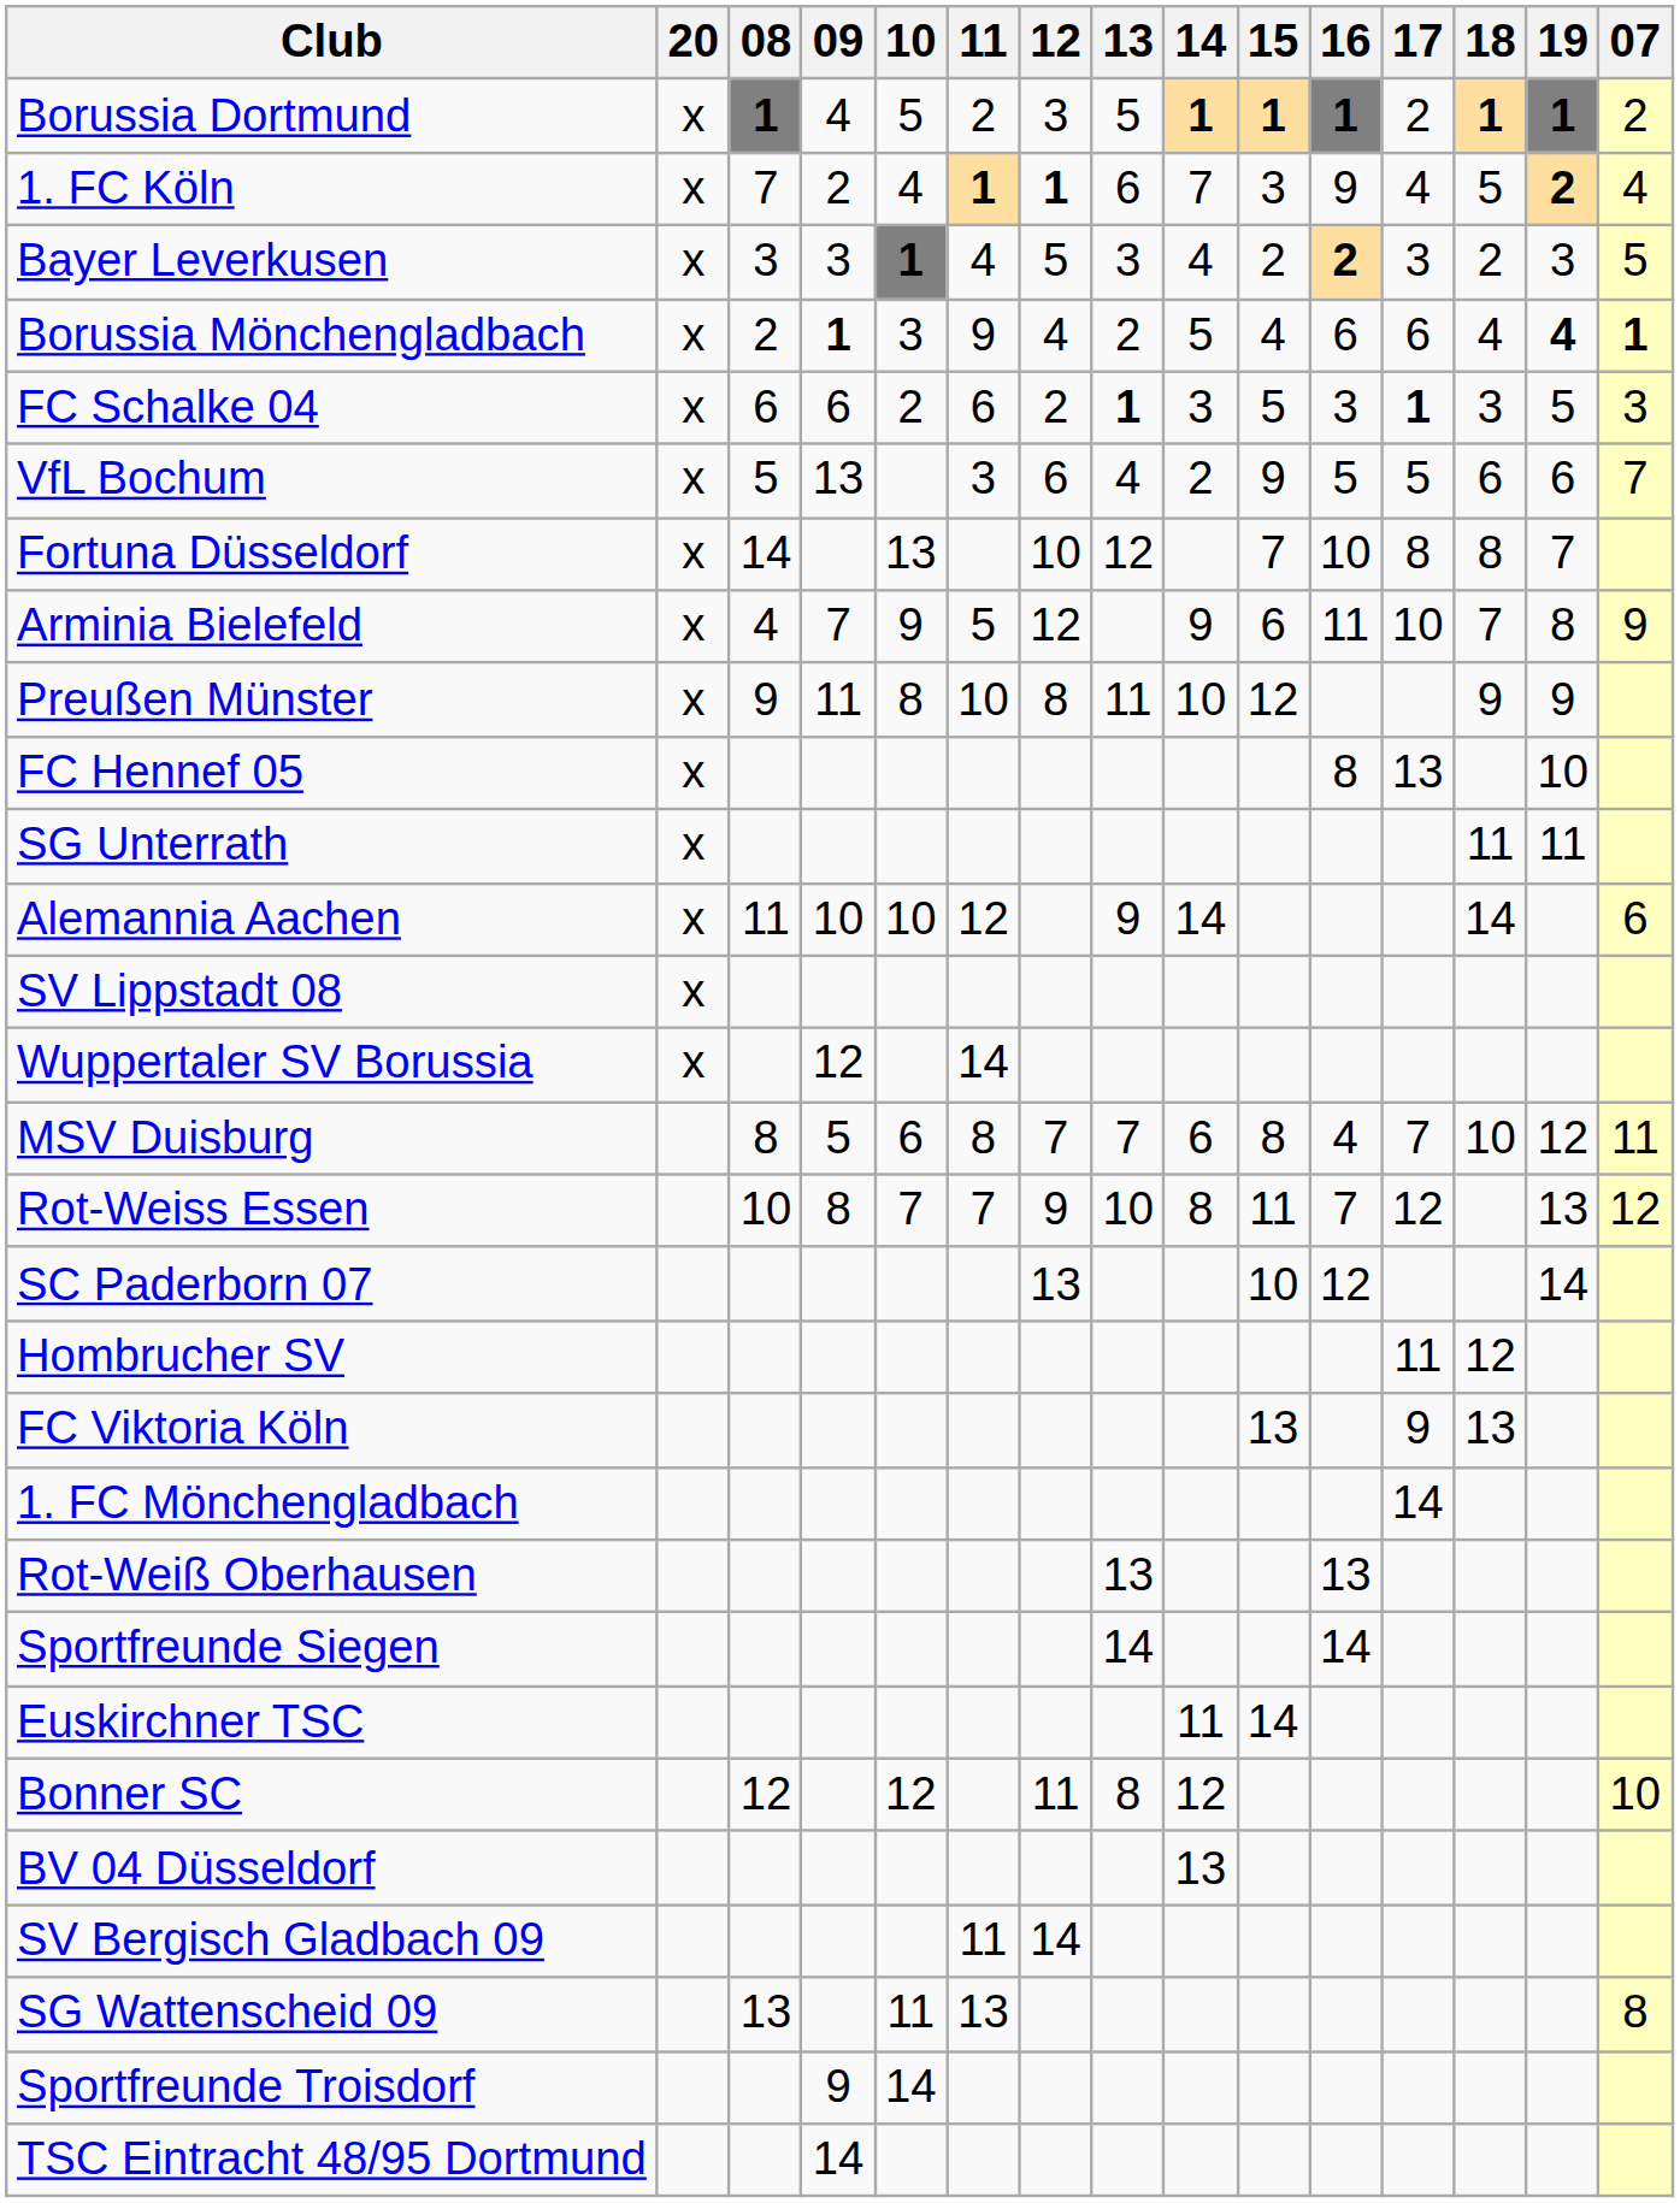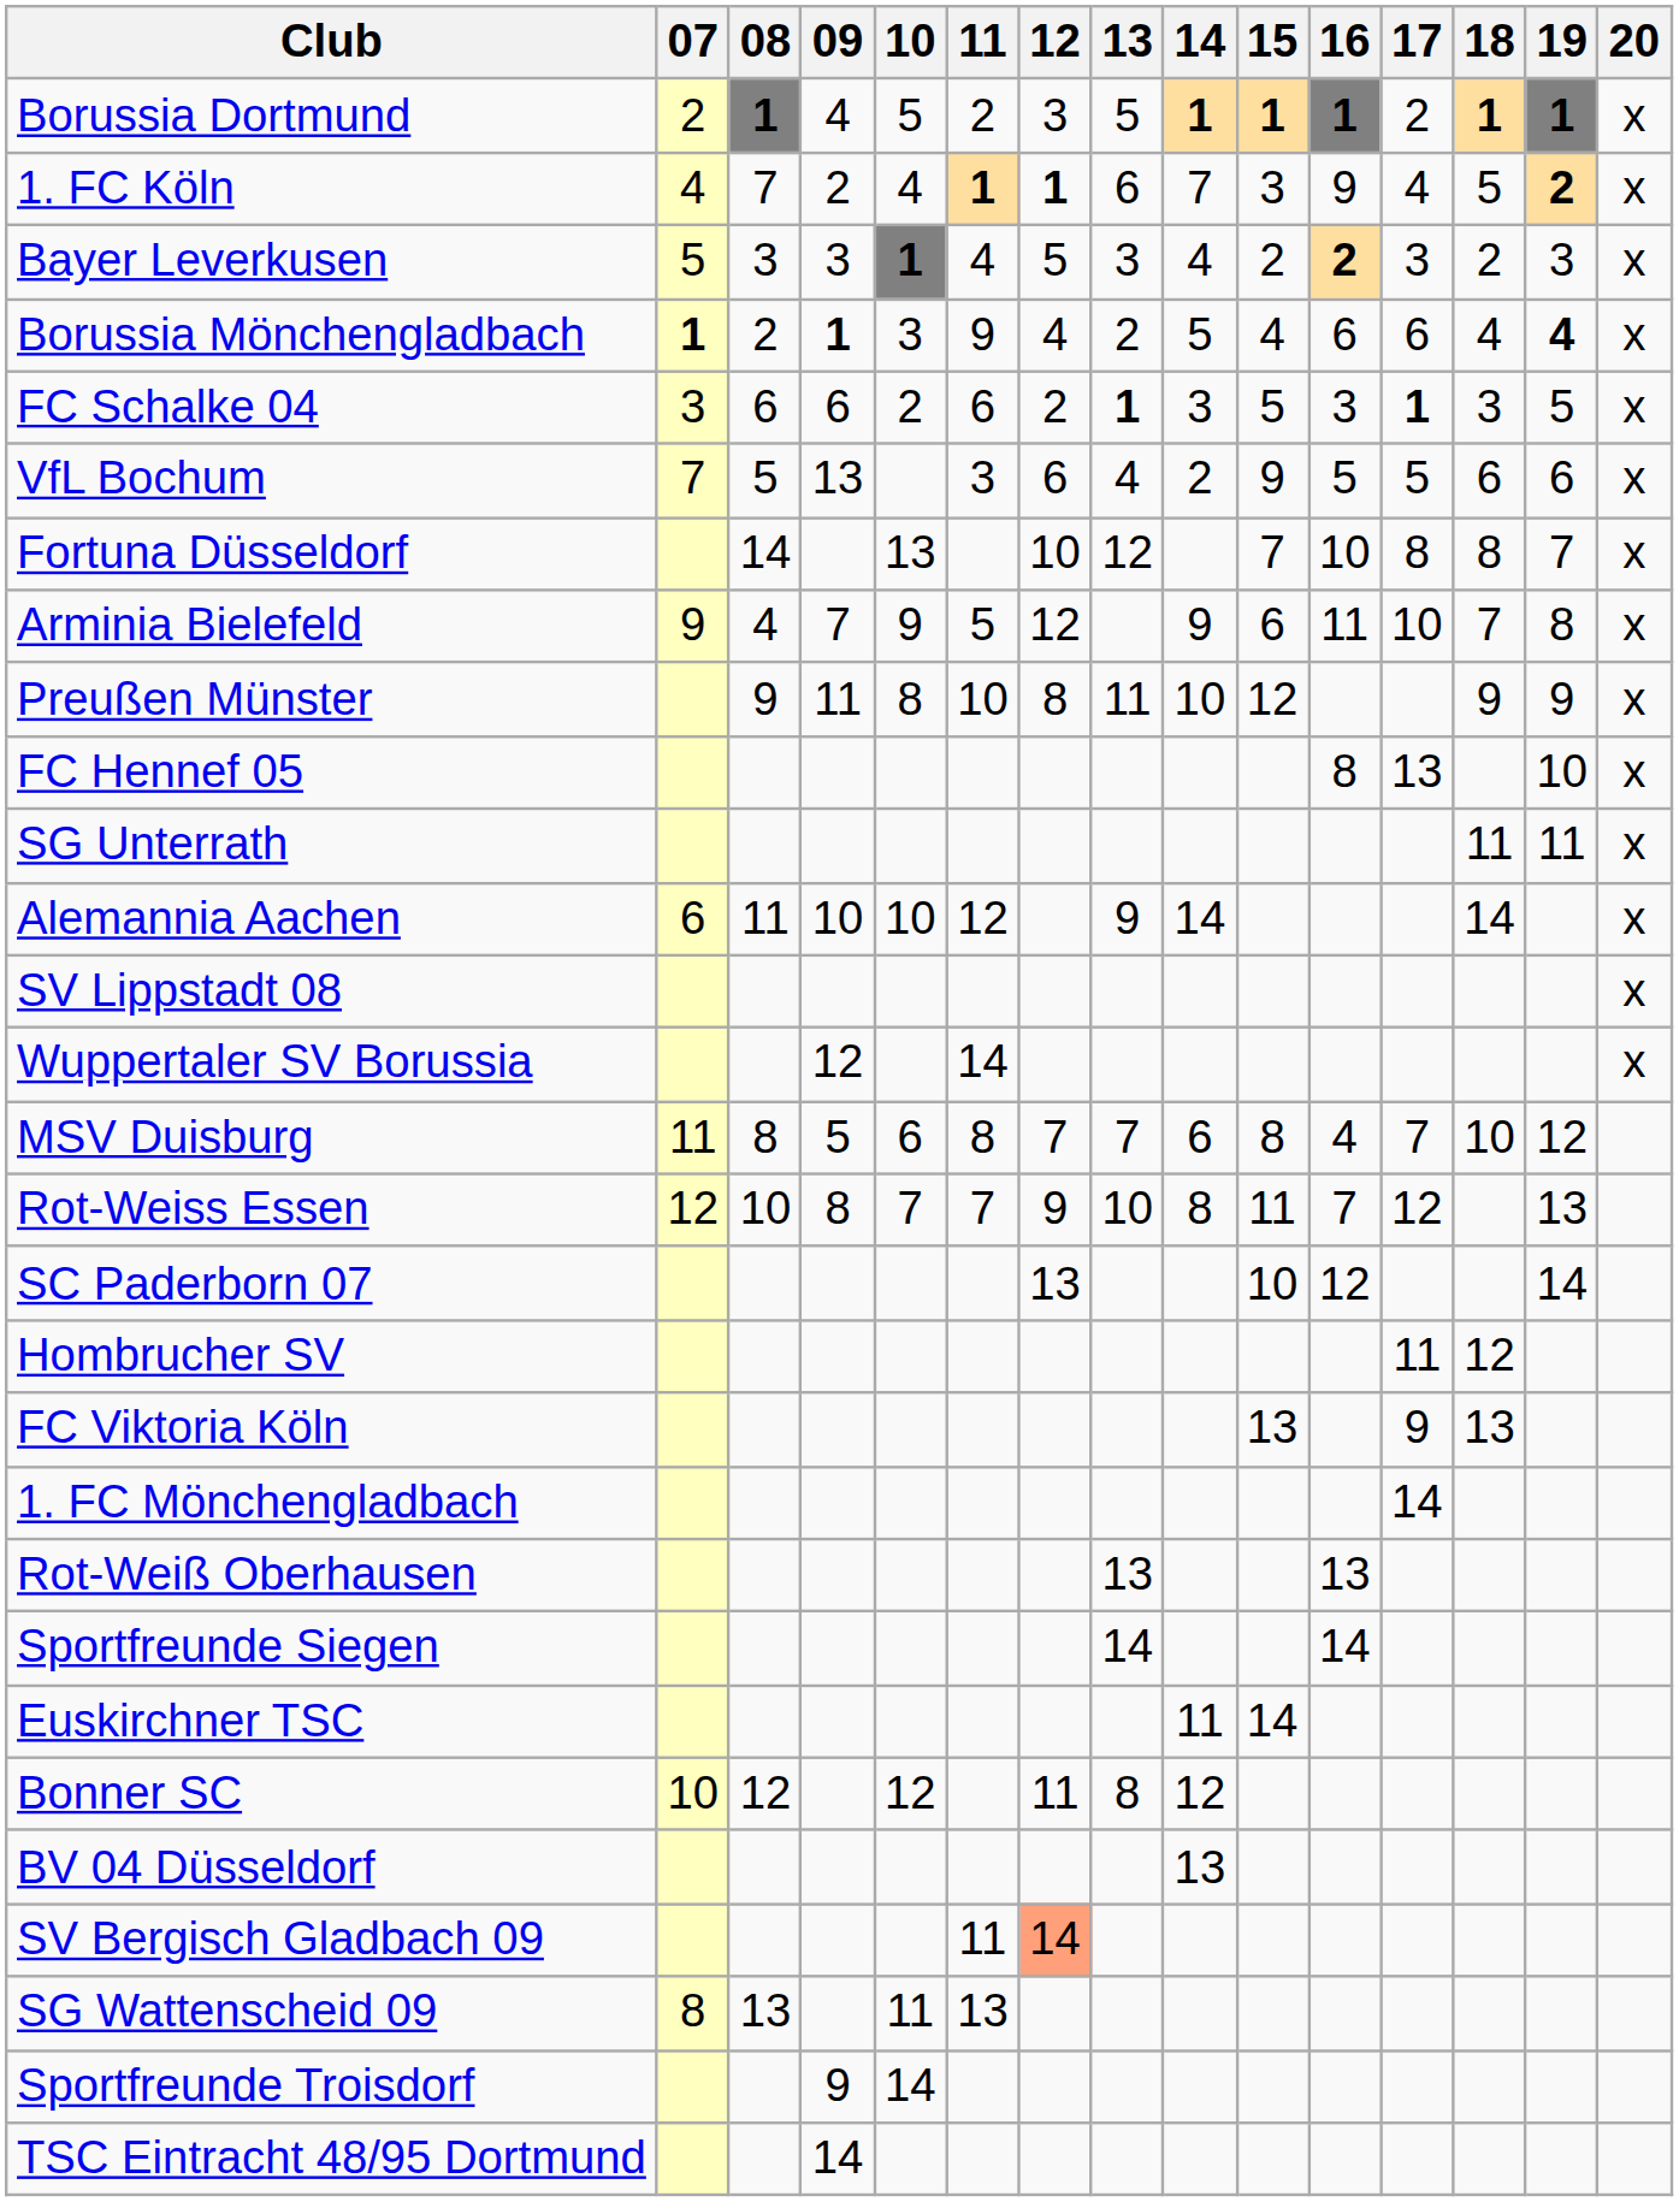 <table class="wikitable sortable">
 <tr>
 <th>Club</th>
-<th class="unsortable">20</th>
+<th class="unsortable">07</th>
 <th class="unsortable">08</th>
 <th class="unsortable">09</th>
 <th class="unsortable">10</th>
 <th class="unsortable">11</th>
 <th class="unsortable">12</th>
 <th class="unsortable">13</th>
 <th class="unsortable">14</th>
 <th class="unsortable">15</th>
 <th class="unsortable">16</th>
 <th class="unsortable">17</th>
 <th class="unsortable">18</th>
 <th class="unsortable">19</th>
-<th class="unsortable">07</th>
+<th class="unsortable">20</th>
 </tr>
 <tr align="center">
 <td align="left"><a href='#'>Borussia Dortmund</a></td>
-<td>x</td>
+<td style="background:#ffffbf">2</td>
 <td style="background:#808080"><strong>1</strong></td>
 <td>4</td>
 <td>5</td>
 <td>2</td>
 <td>3</td>
 <td>5</td>
 <td style="background:#ffdf9f"><strong>1</strong></td>
 <td style="background:#ffdf9f"><strong>1</strong></td>
 <td style="background:#808080"><strong>1</strong></td>
 <td>2</td>
 <td style="background:#ffdf9f"><strong>1</strong></td>
 <td style="background:#808080"><strong>1</strong></td>
-<td style="background:#ffffbf">2</td>
+<td>x</td>
 </tr>
 <tr align="center">
 <td align="left"><a href='#'>1. FC Köln</a></td>
-<td>x</td>
+<td style="background:#ffffbf">4</td>
 <td>7</td>
 <td>2</td>
 <td>4</td>
 <td style="background:#ffdf9f"><strong>1</strong></td>
 <td><strong>1</strong></td>
 <td>6</td>
 <td>7</td>
 <td>3</td>
 <td>9</td>
 <td>4</td>
 <td>5</td>
 <td style="background:#ffdf9f"><strong>2</strong></td>
-<td style="background:#ffffbf">4</td>
+<td>x</td>
 </tr>
 <tr align="center">
 <td align="left"><a href='#'>Bayer Leverkusen</a></td>
-<td>x</td>
+<td style="background:#ffffbf">5</td>
 <td>3</td>
 <td>3</td>
 <td style="background:#808080"><strong>1</strong></td>
 <td>4</td>
 <td>5</td>
 <td>3</td>
 <td>4</td>
 <td>2</td>
 <td style="background:#ffdf9f"><strong>2</strong></td>
 <td>3</td>
 <td>2</td>
 <td>3</td>
-<td style="background:#ffffbf">5</td>
+<td>x</td>
 </tr>
 <tr align="center">
 <td align="left"><a href='#'>Borussia Mönchengladbach</a></td>
-<td>x</td>
+<td style="background:#ffffbf"><strong>1</strong></td>
 <td>2</td>
 <td><strong>1</strong></td>
 <td>3</td>
 <td>9</td>
 <td>4</td>
 <td>2</td>
 <td>5</td>
 <td>4</td>
 <td>6</td>
 <td>6</td>
 <td>4</td>
 <td><strong>4</strong></td>
-<td style="background:#ffffbf"><strong>1</strong></td>
+<td>x</td>
 </tr>
 <tr align="center">
 <td align="left"><a href='#'>FC Schalke 04</a></td>
-<td>x</td>
+<td style="background:#ffffbf">3</td>
 <td>6</td>
 <td>6</td>
 <td>2</td>
 <td>6</td>
 <td>2</td>
 <td><strong>1</strong></td>
 <td>3</td>
 <td>5</td>
 <td>3</td>
 <td><strong>1</strong></td>
 <td>3</td>
 <td>5</td>
-<td style="background:#ffffbf">3</td>
+<td>x</td>
 </tr>
 <tr align="center">
 <td align="left"><a href='#'>VfL Bochum</a></td>
-<td>x</td>
+<td style="background:#ffffbf">7</td>
 <td>5</td>
 <td>13</td>
 <td></td>
 <td>3</td>
 <td>6</td>
 <td>4</td>
 <td>2</td>
 <td>9</td>
 <td>5</td>
 <td>5</td>
 <td>6</td>
 <td>6</td>
-<td style="background:#ffffbf">7</td>
+<td>x</td>
 </tr>
 <tr align="center">
 <td align="left"><a href='#'>Fortuna Düsseldorf</a></td>
-<td>x</td>
+<td style="background:#ffffbf"></td>
 <td>14</td>
 <td></td>
 <td>13</td>
 <td></td>
 <td>10</td>
 <td>12</td>
 <td></td>
 <td>7</td>
 <td>10</td>
 <td>8</td>
 <td>8</td>
 <td>7</td>
-<td style="background:#ffffbf"></td>
+<td>x</td>
 </tr>
 <tr align="center">
 <td align="left"><a href='#'>Arminia Bielefeld</a></td>
-<td>x</td>
+<td style="background:#ffffbf">9</td>
 <td>4</td>
 <td>7</td>
 <td>9</td>
 <td>5</td>
 <td>12</td>
 <td></td>
 <td>9</td>
 <td>6</td>
 <td>11</td>
 <td>10</td>
 <td>7</td>
 <td>8</td>
-<td style="background:#ffffbf">9</td>
+<td>x</td>
 </tr>
 <tr align="center">
 <td align="left"><a href='#'>Preußen Münster</a></td>
-<td>x</td>
+<td style="background:#ffffbf"></td>
 <td>9</td>
 <td>11</td>
 <td>8</td>
 <td>10</td>
 <td>8</td>
 <td>11</td>
 <td>10</td>
 <td>12</td>
 <td></td>
 <td></td>
 <td>9</td>
 <td>9</td>
-<td style="background:#ffffbf"></td>
+<td>x</td>
 </tr>
 <tr align="center">
 <td align="left"><a href='#'>FC Hennef 05</a></td>
-<td>x</td>
+<td style="background:#ffffbf"></td>
 <td></td>
 <td></td>
 <td></td>
 <td></td>
 <td></td>
 <td></td>
 <td></td>
 <td></td>
 <td>8</td>
 <td>13</td>
 <td></td>
 <td>10</td>
-<td style="background:#ffffbf"></td>
+<td>x</td>
 </tr>
 <tr align="center">
 <td align="left"><a href='#'>SG Unterrath</a></td>
-<td>x</td>
+<td style="background:#ffffbf"></td>
 <td></td>
 <td></td>
 <td></td>
 <td></td>
 <td></td>
 <td></td>
 <td></td>
 <td></td>
 <td></td>
 <td></td>
 <td>11</td>
 <td>11</td>
-<td style="background:#ffffbf"></td>
+<td>x</td>
 </tr>
 <tr align="center">
 <td align="left"><a href='#'>Alemannia Aachen</a></td>
-<td>x</td>
+<td style="background:#ffffbf">6</td>
 <td>11</td>
 <td>10</td>
 <td>10</td>
 <td>12</td>
 <td></td>
 <td>9</td>
 <td>14</td>
 <td></td>
 <td></td>
 <td></td>
 <td>14</td>
 <td></td>
-<td style="background:#ffffbf">6</td>
+<td>x</td>
 </tr>
 <tr align="center">
 <td align="left"><a href='#'>SV Lippstadt 08</a></td>
-<td>x</td>
+<td style="background:#ffffbf"></td>
 <td></td>
 <td></td>
 <td></td>
 <td></td>
 <td></td>
 <td></td>
 <td></td>
 <td></td>
 <td></td>
 <td></td>
 <td></td>
 <td></td>
-<td style="background:#ffffbf"></td>
+<td>x</td>
 </tr>
 <tr align="center">
 <td align="left"><a href='#'>Wuppertaler SV Borussia</a></td>
-<td>x</td>
+<td style="background:#ffffbf"></td>
 <td></td>
 <td>12</td>
 <td></td>
 <td>14</td>
 <td></td>
 <td></td>
 <td></td>
 <td></td>
 <td></td>
 <td></td>
 <td></td>
 <td></td>
-<td style="background:#ffffbf"></td>
+<td>x</td>
 </tr>
 <tr align="center">
 <td align="left"><a href='#'>MSV Duisburg</a></td>
-<td></td>
+<td style="background:#ffffbf">11</td>
 <td>8</td>
 <td>5</td>
 <td>6</td>
 <td>8</td>
 <td>7</td>
 <td>7</td>
 <td>6</td>
 <td>8</td>
 <td>4</td>
 <td>7</td>
 <td>10</td>
 <td>12</td>
-<td style="background:#ffffbf">11</td>
+<td></td>
 </tr>
 <tr align="center">
 <td align="left"><a href='#'>Rot-Weiss Essen</a></td>
-<td></td>
+<td style="background:#ffffbf">12</td>
 <td>10</td>
 <td>8</td>
 <td>7</td>
 <td>7</td>
 <td>9</td>
 <td>10</td>
 <td>8</td>
 <td>11</td>
 <td>7</td>
 <td>12</td>
 <td></td>
 <td>13</td>
-<td style="background:#ffffbf">12</td>
+<td></td>
 </tr>
 <tr align="center">
 <td align="left"><a href='#'>SC Paderborn 07</a></td>
-<td></td>
+<td style="background:#ffffbf"></td>
 <td></td>
 <td></td>
 <td></td>
 <td></td>
 <td>13</td>
 <td></td>
 <td></td>
 <td>10</td>
 <td>12</td>
 <td></td>
 <td></td>
 <td>14</td>
-<td style="background:#ffffbf"></td>
+<td></td>
 </tr>
 <tr align="center">
 <td align="left"><a href='#'>Hombrucher SV</a></td>
-<td></td>
+<td style="background:#ffffbf"></td>
 <td></td>
 <td></td>
 <td></td>
 <td></td>
 <td></td>
 <td></td>
 <td></td>
 <td></td>
 <td></td>
 <td>11</td>
 <td>12</td>
 <td></td>
-<td style="background:#ffffbf"></td>
+<td></td>
 </tr>
 <tr align="center">
 <td align="left"><a href='#'>FC Viktoria Köln</a></td>
-<td></td>
+<td style="background:#ffffbf"></td>
 <td></td>
 <td></td>
 <td></td>
 <td></td>
 <td></td>
 <td></td>
 <td></td>
 <td>13</td>
 <td></td>
 <td>9</td>
 <td>13</td>
 <td></td>
-<td style="background:#ffffbf"></td>
+<td></td>
 </tr>
 <tr align="center">
 <td align="left"><a href='#'>1. FC Mönchengladbach</a></td>
-<td></td>
+<td style="background:#ffffbf"></td>
 <td></td>
 <td></td>
 <td></td>
 <td></td>
 <td></td>
 <td></td>
 <td></td>
 <td></td>
 <td></td>
 <td>14</td>
 <td></td>
 <td></td>
-<td style="background:#ffffbf"></td>
+<td></td>
 </tr>
 <tr align="center">
 <td align="left"><a href='#'>Rot-Weiß Oberhausen</a></td>
-<td></td>
+<td style="background:#ffffbf"></td>
 <td></td>
 <td></td>
 <td></td>
 <td></td>
 <td></td>
 <td>13</td>
 <td></td>
 <td></td>
 <td>13</td>
 <td></td>
 <td></td>
 <td></td>
-<td style="background:#ffffbf"></td>
+<td></td>
 </tr>
 <tr align="center">
 <td align="left"><a href='#'>Sportfreunde Siegen</a></td>
-<td></td>
+<td style="background:#ffffbf"></td>
 <td></td>
 <td></td>
 <td></td>
 <td></td>
 <td></td>
 <td>14</td>
 <td></td>
 <td></td>
 <td>14</td>
 <td></td>
 <td></td>
 <td></td>
-<td style="background:#ffffbf"></td>
+<td></td>
 </tr>
 <tr align="center">
 <td align="left"><a href='#'>Euskirchner TSC</a></td>
-<td></td>
+<td style="background:#ffffbf"></td>
 <td></td>
 <td></td>
 <td></td>
 <td></td>
 <td></td>
 <td></td>
 <td>11</td>
 <td>14</td>
 <td></td>
 <td></td>
 <td></td>
 <td></td>
-<td style="background:#ffffbf"></td>
+<td></td>
 </tr>
 <tr align="center">
 <td align="left"><a href='#'>Bonner SC</a></td>
-<td></td>
+<td style="background:#ffffbf">10</td>
 <td>12</td>
 <td></td>
 <td>12</td>
 <td></td>
 <td>11</td>
 <td>8</td>
 <td>12</td>
 <td></td>
 <td></td>
 <td></td>
 <td></td>
 <td></td>
-<td style="background:#ffffbf">10</td>
+<td></td>
 </tr>
 <tr align="center">
 <td align="left"><a href='#'>BV 04 Düsseldorf</a></td>
-<td></td>
+<td style="background:#ffffbf"></td>
 <td></td>
 <td></td>
 <td></td>
 <td></td>
 <td></td>
 <td></td>
 <td>13</td>
 <td></td>
 <td></td>
 <td></td>
 <td></td>
 <td></td>
-<td style="background:#ffffbf"></td>
+<td></td>
 </tr>
 <tr align="center">
 <td align="left"><a href='#'>SV Bergisch Gladbach 09</a></td>
-<td></td>
+<td style="background:#ffffbf"></td>
 <td></td>
 <td></td>
 <td></td>
 <td>11</td>
-<td>14</td>
+<td style="background: lightsalmon;">14</td>
 <td></td>
 <td></td>
 <td></td>
 <td></td>
 <td></td>
 <td></td>
 <td></td>
-<td style="background:#ffffbf"></td>
+<td></td>
 </tr>
 <tr align="center">
 <td align="left"><a href='#'>SG Wattenscheid 09</a></td>
-<td></td>
+<td style="background:#ffffbf">8</td>
 <td>13</td>
 <td></td>
 <td>11</td>
 <td>13</td>
 <td></td>
 <td></td>
 <td></td>
 <td></td>
 <td></td>
 <td></td>
 <td></td>
 <td></td>
-<td style="background:#ffffbf">8</td>
+<td></td>
 </tr>
 <tr align="center">
 <td align="left"><a href='#'>Sportfreunde Troisdorf</a></td>
-<td></td>
+<td style="background:#ffffbf"></td>
 <td></td>
 <td>9</td>
 <td>14</td>
 <td></td>
 <td></td>
 <td></td>
 <td></td>
 <td></td>
 <td></td>
 <td></td>
 <td></td>
 <td></td>
-<td style="background:#ffffbf"></td>
+<td></td>
 </tr>
 <tr align="center">
 <td align="left"><a href='#'>TSC Eintracht 48/95 Dortmund</a></td>
-<td></td>
+<td style="background:#ffffbf"></td>
 <td></td>
 <td>14</td>
 <td></td>
 <td></td>
 <td></td>
 <td></td>
 <td></td>
 <td></td>
 <td></td>
 <td></td>
 <td></td>
 <td></td>
-<td style="background:#ffffbf"></td>
+<td></td>
 </tr>
 </table>
